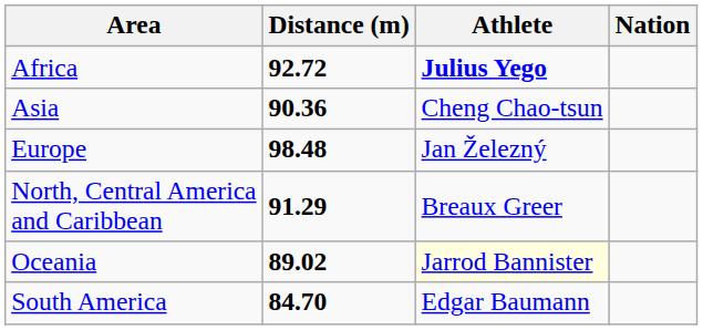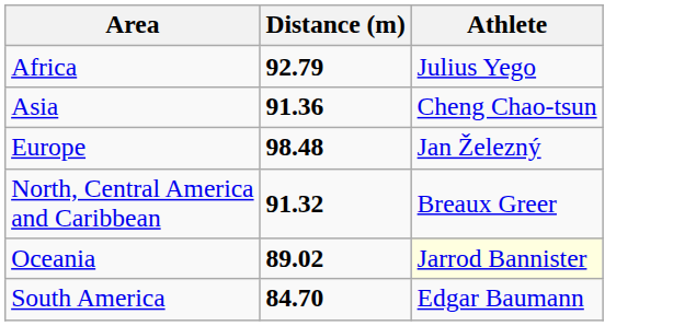 <table class="wikitable">
 <tr>
 <th>Area</th>
 <th>Distance (m)</th>
 <th>Athlete</th>
-<th>Nation</th>
 </tr>
 <tr>
 <td><a href='#'>Africa</a> </td>
-<td><strong>92.72</strong></td>
-<td><strong><a href='#'>Julius Yego</a></strong></td>
-<td></td>
+<td><strong>92.79</strong></td>
+<td><a href='#'>Julius Yego</a></td>
 </tr>
 <tr>
 <td><a href='#'>Asia</a> </td>
-<td><strong>90.36</strong></td>
+<td><strong>91.36</strong></td>
 <td><a href='#'>Cheng Chao-tsun</a></td>
-<td></td>
 </tr>
 <tr>
 <td><a href='#'>Europe</a> </td>
 <td><strong>98.48</strong> </td>
 <td><a href='#'>Jan Železný</a></td>
-<td></td>
 </tr>
 <tr>
 <td><a href='#'>North, Central America<br> and Caribbean</a> </td>
-<td><strong>91.29</strong></td>
+<td><strong>91.32</strong></td>
 <td><a href='#'>Breaux Greer</a></td>
-<td></td>
 </tr>
 <tr>
 <td><a href='#'>Oceania</a> </td>
 <td><strong>89.02</strong></td>
 <td style="background: lightyellow;"><a href='#'>Jarrod Bannister</a></td>
-<td></td>
 </tr>
 <tr>
 <td><a href='#'>South America</a> </td>
 <td><strong>84.70</strong></td>
 <td><a href='#'>Edgar Baumann</a></td>
-<td></td>
 </tr>
 </table>
